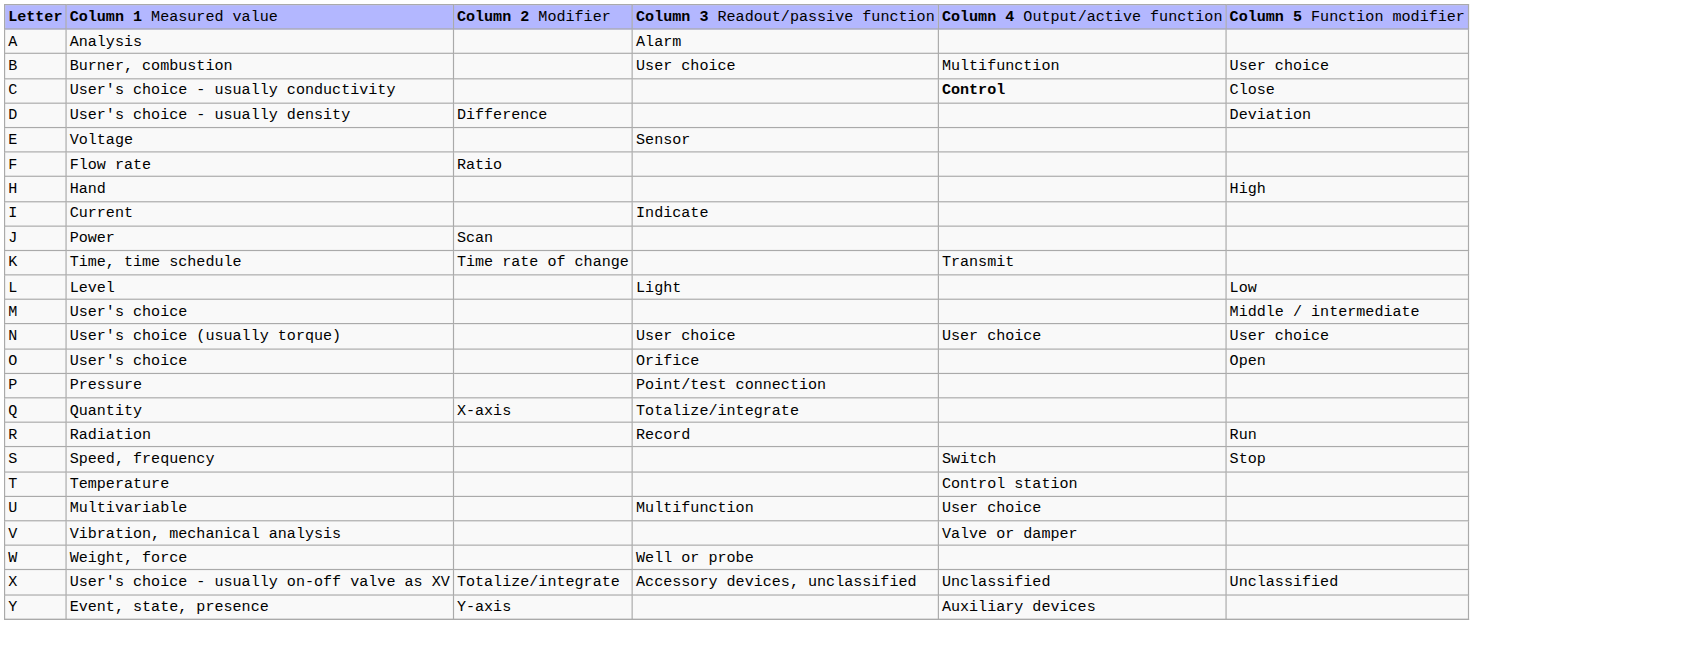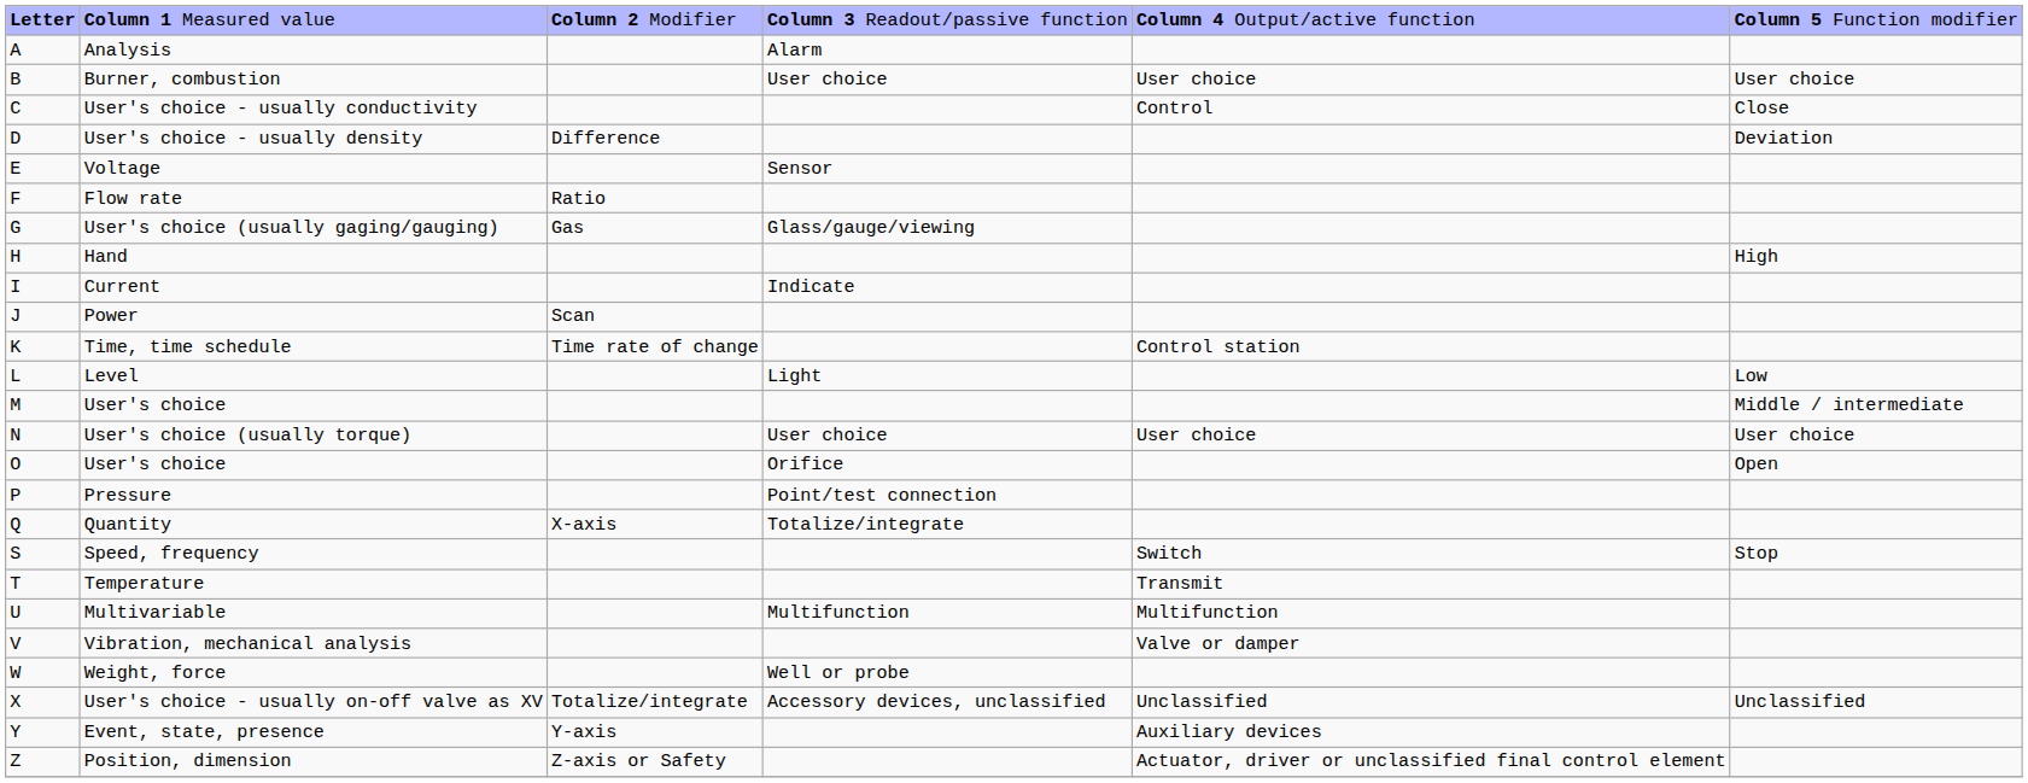 <table class= "wikitable">
 <tr bgcolor="#B3B7FF">
 <td><strong>Letter</strong></td>
 <td><strong>Column 1</strong> Measured value</td>
 <td><strong>Column 2</strong> Modifier</td>
 <td><strong>Column 3</strong> Readout/passive function</td>
 <td><strong>Column 4</strong> Output/active function</td>
 <td><strong>Column 5</strong> Function modifier</td>
 </tr>
 <tr>
 <td>A</td>
 <td>Analysis</td>
 <td></td>
 <td>Alarm</td>
 <td></td>
 <td></td>
 </tr>
 <tr>
 <td>B</td>
 <td>Burner, combustion</td>
 <td></td>
 <td>User choice</td>
-<td>Multifunction</td>
+<td>User choice</td>
 <td>User choice</td>
 </tr>
 <tr>
 <td>C</td>
 <td>User's choice - usually conductivity</td>
 <td></td>
 <td></td>
-<td><strong>Control</strong></td>
+<td>Control</td>
 <td>Close</td>
 </tr>
 <tr>
 <td>D</td>
 <td>User's choice - usually density</td>
 <td>Difference</td>
 <td></td>
 <td></td>
 <td>Deviation</td>
 </tr>
 <tr>
 <td>E</td>
 <td>Voltage</td>
 <td></td>
 <td>Sensor</td>
 <td></td>
 <td></td>
 </tr>
 <tr>
 <td>F</td>
 <td>Flow rate</td>
 <td>Ratio</td>
 <td></td>
+<td></td>
+<td></td>
+</tr>
+<tr>
+<td>G</td>
+<td>User's choice (usually gaging/gauging)</td>
+<td>Gas</td>
+<td>Glass/gauge/viewing</td>
 <td></td>
 <td></td>
 </tr>
 <tr>
 <td>H</td>
 <td>Hand</td>
 <td></td>
 <td></td>
 <td></td>
 <td>High</td>
 </tr>
 <tr>
 <td>I</td>
 <td>Current</td>
 <td></td>
 <td>Indicate</td>
 <td></td>
 <td></td>
 </tr>
 <tr>
 <td>J</td>
 <td>Power</td>
 <td>Scan</td>
 <td></td>
 <td></td>
 <td></td>
 </tr>
 <tr>
 <td>K</td>
 <td>Time, time schedule</td>
 <td>Time rate of change</td>
 <td></td>
-<td>Transmit</td>
+<td>Control station</td>
 <td></td>
 </tr>
 <tr>
 <td>L</td>
 <td>Level</td>
 <td></td>
 <td>Light</td>
 <td></td>
 <td>Low</td>
 </tr>
 <tr>
 <td>M</td>
 <td>User's choice</td>
 <td></td>
 <td></td>
 <td></td>
 <td>Middle / intermediate</td>
 </tr>
 <tr>
 <td>N</td>
 <td>User's choice (usually torque)</td>
 <td></td>
 <td>User choice</td>
 <td>User choice</td>
 <td>User choice</td>
 </tr>
 <tr>
 <td>O</td>
 <td>User's choice</td>
 <td></td>
 <td>Orifice</td>
 <td></td>
 <td>Open</td>
 </tr>
 <tr>
 <td>P</td>
 <td>Pressure</td>
 <td></td>
 <td>Point/test connection</td>
 <td></td>
 <td></td>
 </tr>
 <tr>
 <td>Q</td>
 <td>Quantity</td>
 <td>X-axis</td>
 <td>Totalize/integrate</td>
 <td></td>
 <td></td>
 </tr>
 <tr>
-<td>R</td>
-<td>Radiation</td>
-<td></td>
-<td>Record</td>
-<td></td>
-<td>Run</td>
-</tr>
-<tr>
 <td>S</td>
 <td>Speed, frequency</td>
 <td></td>
 <td></td>
 <td>Switch</td>
 <td>Stop</td>
 </tr>
 <tr>
 <td>T</td>
 <td>Temperature</td>
 <td></td>
 <td></td>
-<td>Control station</td>
+<td>Transmit</td>
 <td></td>
 </tr>
 <tr>
 <td>U</td>
 <td>Multivariable</td>
 <td></td>
 <td>Multifunction</td>
-<td>User choice</td>
+<td>Multifunction</td>
 <td></td>
 </tr>
 <tr>
 <td>V</td>
 <td>Vibration, mechanical analysis</td>
 <td></td>
 <td></td>
 <td>Valve or damper</td>
 <td></td>
 </tr>
 <tr>
 <td>W</td>
 <td>Weight, force</td>
 <td></td>
 <td>Well or probe</td>
 <td></td>
 <td></td>
 </tr>
 <tr>
 <td>X</td>
 <td>User's choice - usually on-off valve as XV</td>
 <td>Totalize/integrate</td>
 <td>Accessory devices, unclassified</td>
 <td>Unclassified</td>
 <td>Unclassified</td>
 </tr>
 <tr>
 <td>Y</td>
 <td>Event, state, presence</td>
 <td>Y-axis</td>
 <td></td>
 <td>Auxiliary devices</td>
 <td></td>
 </tr>
 <tr>
+<td>Z</td>
+<td>Position, dimension</td>
+<td>Z-axis or Safety</td>
+<td></td>
+<td>Actuator, driver or unclassified final control element</td>
+<td></td>
+</tr>
+<tr>
 </tr>
 </table>
